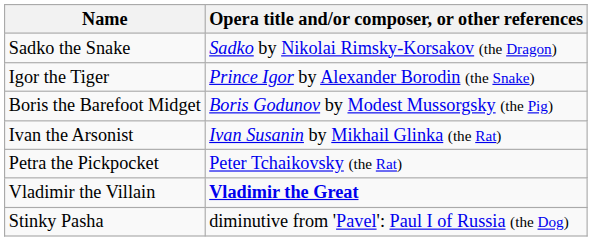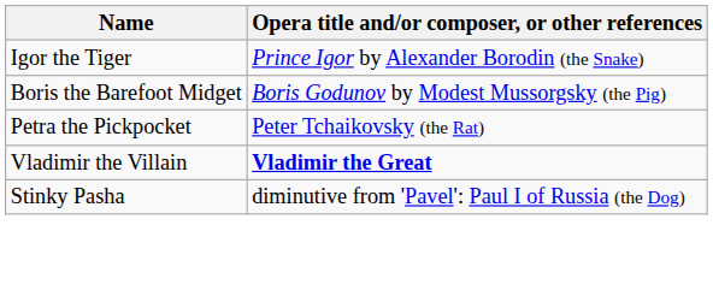 <table class="wikitable">
 <tr>
 <th>Name</th>
 <th>Opera title and/or composer, or other references</th>
-</tr>
-<tr>
-<td>Sadko the Snake</td>
-<td><em><a href='#'>Sadko</a></em> by <a href='#'>Nikolai Rimsky-Korsakov</a> <small>(the <a href='#'>Dragon</a>)</small></td>
 </tr>
 <tr>
 <td>Igor the Tiger</td>
 <td><em><a href='#'>Prince Igor</a></em> by <a href='#'>Alexander Borodin</a>  <small>(the <a href='#'>Snake</a>)</small></td>
 </tr>
 <tr>
 <td>Boris the Barefoot Midget</td>
 <td><em><a href='#'>Boris Godunov</a></em> by <a href='#'>Modest Mussorgsky</a>  <small>(the <a href='#'>Pig</a>)</small></td>
-</tr>
-<tr>
-<td>Ivan the Arsonist</td>
-<td><em><a href='#'>Ivan Susanin</a></em> by <a href='#'>Mikhail Glinka</a>  <small>(the <a href='#'>Rat</a>)</small></td>
 </tr>
 <tr>
 <td>Petra the Pickpocket</td>
 <td><a href='#'>Peter Tchaikovsky</a>  <small>(the <a href='#'>Rat</a>)</small></td>
 </tr>
 <tr>
 <td>Vladimir the Villain</td>
 <td><strong><a href='#'>Vladimir the Great</a></strong></td>
 </tr>
 <tr>
 <td>Stinky Pasha</td>
 <td>diminutive from '<a href='#'>Pavel</a>': <a href='#'>Paul I of Russia</a>  <small>(the <a href='#'>Dog</a>)</small></td>
 </tr>
 </table>
